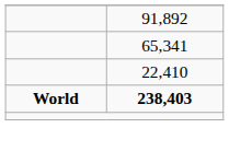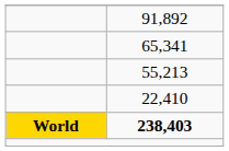 <table class="wikitable" style="float:right; width:13em; text-align:center;">
 <tr>
 </tr>
 <tr>
 <td></td>
 <td>91,892</td>
 </tr>
 <tr>
 <td></td>
 <td>65,341</td>
 </tr>
 <tr>
 <td></td>
+<td>55,213</td>
+</tr>
+<tr>
+<td></td>
 <td>22,410</td>
 </tr>
 <tr>
-<td><strong>World</strong></td>
+<td style="background: gold;"><strong>World</strong></td>
 <td><strong>238,403</strong></td>
 </tr>
 <tr>
 <td colspan=2></td>
 </tr>
 </table>
